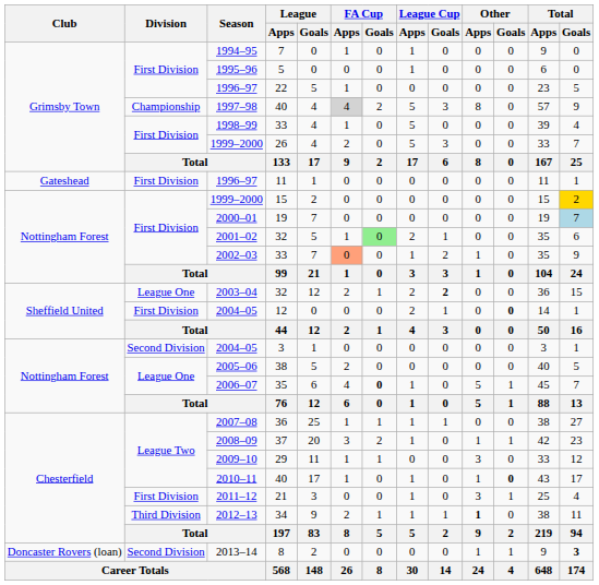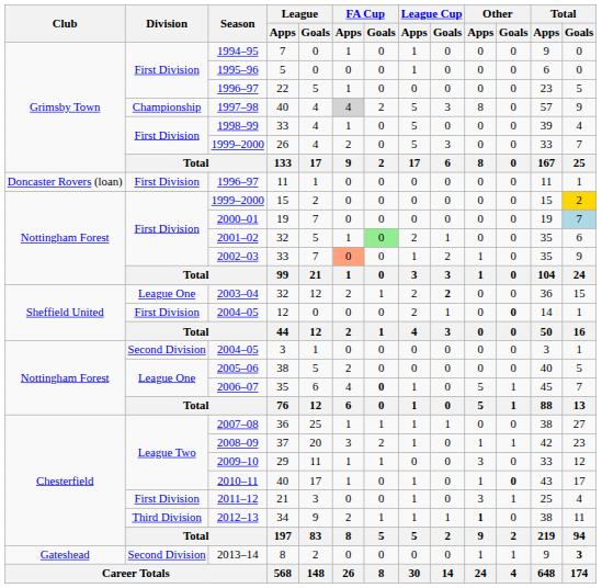 <table class="wikitable" style="text-align: center;">
 <tr>
 <th rowspan="2">Club</th>
 <th rowspan="2">Division</th>
 <th rowspan="2">Season</th>
 <th colspan="2">League</th>
 <th colspan="2"><a href='#'>FA Cup</a></th>
 <th colspan="2"><a href='#'>League Cup</a></th>
 <th colspan="2">Other</th>
 <th colspan="2">Total</th>
 </tr>
 <tr>
 <th>Apps</th>
 <th>Goals</th>
 <th>Apps</th>
 <th>Goals</th>
 <th>Apps</th>
 <th>Goals</th>
 <th>Apps</th>
 <th>Goals</th>
 <th>Apps</th>
 <th>Goals</th>
 </tr>
 <tr>
 <td rowspan="7" valign="center"><a href='#'>Grimsby Town</a></td>
 <td rowspan="3" valign="center"><a href='#'>First Division</a></td>
 <td><a href='#'>1994–95</a></td>
 <td>7</td>
 <td>0</td>
 <td>1</td>
 <td>0</td>
 <td>1</td>
 <td>0</td>
 <td>0</td>
 <td>0</td>
 <td>9</td>
 <td>0</td>
 </tr>
 <tr>
 <td><a href='#'>1995–96</a></td>
 <td>5</td>
 <td>0</td>
 <td>0</td>
 <td>0</td>
 <td>1</td>
 <td>0</td>
 <td>0</td>
 <td>0</td>
 <td>6</td>
 <td>0</td>
 </tr>
 <tr>
 <td><a href='#'>1996–97</a></td>
 <td>22</td>
 <td>5</td>
 <td>1</td>
 <td>0</td>
 <td>0</td>
 <td>0</td>
 <td>0</td>
 <td>0</td>
 <td>23</td>
 <td>5</td>
 </tr>
 <tr>
 <td rowspan="1" valign="center"><a href='#'>Championship</a></td>
 <td><a href='#'>1997–98</a></td>
 <td>40</td>
 <td>4</td>
 <td style="background: lightgrey;">4</td>
 <td>2</td>
 <td>5</td>
 <td>3</td>
 <td>8</td>
 <td>0</td>
 <td>57</td>
 <td>9</td>
 </tr>
 <tr>
 <td rowspan="2" valign="center"><a href='#'>First Division</a></td>
 <td><a href='#'>1998–99</a></td>
 <td>33</td>
 <td>4</td>
 <td>1</td>
 <td>0</td>
 <td>5</td>
 <td>0</td>
 <td>0</td>
 <td>0</td>
 <td>39</td>
 <td>4</td>
 </tr>
 <tr>
 <td><a href='#'>1999–2000</a></td>
 <td>26</td>
 <td>4</td>
 <td>2</td>
 <td>0</td>
 <td>5</td>
 <td>3</td>
 <td>0</td>
 <td>0</td>
 <td>33</td>
 <td>7</td>
 </tr>
 <tr>
 <th colspan="2">Total</th>
 <th>133</th>
 <th>17</th>
 <th>9</th>
 <th>2</th>
 <th>17</th>
 <th>6</th>
 <th>8</th>
 <th>0</th>
 <th>167</th>
 <th>25</th>
 </tr>
 <tr>
-<td rowspan="1" valign="center"><a href='#'>Gateshead</a></td>
+<td rowspan="1" valign="center"><a href='#'>Doncaster Rovers</a> (loan)</td>
 <td rowspan="1" valign="center"><a href='#'>First Division</a></td>
 <td><a href='#'>1996–97</a></td>
 <td>11</td>
 <td>1</td>
 <td>0</td>
 <td>0</td>
 <td>0</td>
 <td>0</td>
 <td>0</td>
 <td>0</td>
 <td>11</td>
 <td>1</td>
 </tr>
 <tr>
 <td rowspan="5" valign="center"><a href='#'>Nottingham Forest</a></td>
 <td rowspan="4" valign="center"><a href='#'>First Division</a></td>
 <td><a href='#'>1999–2000</a></td>
 <td>15</td>
 <td>2</td>
 <td>0</td>
 <td>0</td>
 <td>0</td>
 <td>0</td>
 <td>0</td>
 <td>0</td>
 <td>15</td>
 <td style="background: gold;">2</td>
 </tr>
 <tr>
 <td><a href='#'>2000–01</a></td>
 <td>19</td>
 <td>7</td>
 <td>0</td>
 <td>0</td>
 <td>0</td>
 <td>0</td>
 <td>0</td>
 <td>0</td>
 <td>19</td>
 <td style="background: lightblue;">7</td>
 </tr>
 <tr>
 <td><a href='#'>2001–02</a></td>
 <td>32</td>
 <td>5</td>
 <td>1</td>
 <td style="background: lightgreen;">0</td>
 <td>2</td>
 <td>1</td>
 <td>0</td>
 <td>0</td>
 <td>35</td>
 <td>6</td>
 </tr>
 <tr>
 <td><a href='#'>2002–03</a></td>
 <td>33</td>
 <td>7</td>
 <td style="background: lightsalmon;">0</td>
 <td>0</td>
 <td>1</td>
 <td>2</td>
 <td>1</td>
 <td>0</td>
 <td>35</td>
 <td>9</td>
 </tr>
 <tr>
 <th colspan="2">Total</th>
 <th>99</th>
 <th>21</th>
 <th>1</th>
 <th>0</th>
 <th>3</th>
 <th>3</th>
 <th>1</th>
 <th>0</th>
 <th>104</th>
 <th>24</th>
 </tr>
 <tr>
 <td rowspan="3" valign="center"><a href='#'>Sheffield United</a></td>
 <td rowspan="1" valign="center"><a href='#'>League One</a></td>
 <td><a href='#'>2003–04</a></td>
 <td>32</td>
 <td>12</td>
 <td>2</td>
 <td>1</td>
 <td>2</td>
 <td><strong>2</strong></td>
 <td>0</td>
 <td>0</td>
 <td>36</td>
 <td>15</td>
 </tr>
 <tr>
 <td rowspan="1" valign="center"><a href='#'>First Division</a></td>
 <td><a href='#'>2004–05</a></td>
 <td>12</td>
 <td>0</td>
 <td>0</td>
 <td>0</td>
 <td>2</td>
 <td>1</td>
 <td>0</td>
 <td><strong>0</strong></td>
 <td>14</td>
 <td>1</td>
 </tr>
 <tr>
 <th colspan="2">Total</th>
 <th>44</th>
 <th>12</th>
 <th>2</th>
 <th>1</th>
 <th>4</th>
 <th>3</th>
 <th>0</th>
 <th>0</th>
 <th>50</th>
 <th>16</th>
 </tr>
 <tr>
 <td rowspan="4" valign="center"><a href='#'>Nottingham Forest</a></td>
 <td rowspan="1" valign="center"><a href='#'>Second Division</a></td>
 <td><a href='#'>2004–05</a></td>
 <td>3</td>
 <td>1</td>
 <td>0</td>
 <td>0</td>
 <td>0</td>
 <td>0</td>
 <td>0</td>
 <td>0</td>
 <td>3</td>
 <td>1</td>
 </tr>
 <tr>
 <td rowspan="2" valign="center"><a href='#'>League One</a></td>
 <td><a href='#'>2005–06</a></td>
 <td>38</td>
 <td>5</td>
 <td>2</td>
 <td>0</td>
 <td>0</td>
 <td>0</td>
 <td>0</td>
 <td>0</td>
 <td>40</td>
 <td>5</td>
 </tr>
 <tr>
 <td><a href='#'>2006–07</a></td>
 <td>35</td>
 <td>6</td>
 <td>4</td>
 <td><strong>0</strong></td>
 <td>1</td>
 <td>0</td>
 <td>5</td>
 <td>1</td>
 <td>45</td>
 <td>7</td>
 </tr>
 <tr>
 <th colspan="2">Total</th>
 <th>76</th>
 <th>12</th>
 <th>6</th>
 <th>0</th>
 <th>1</th>
 <th>0</th>
 <th>5</th>
 <th>1</th>
 <th>88</th>
 <th>13</th>
 </tr>
 <tr>
 <td rowspan="7" valign="center"><a href='#'>Chesterfield</a></td>
 <td rowspan="4" valign="center"><a href='#'>League Two</a></td>
 <td><a href='#'>2007–08</a></td>
 <td>36</td>
 <td>25</td>
 <td>1</td>
 <td>1</td>
 <td>1</td>
 <td>1</td>
 <td>0</td>
 <td>0</td>
 <td>38</td>
 <td>27</td>
 </tr>
 <tr>
 <td><a href='#'>2008–09</a></td>
 <td>37</td>
 <td>20</td>
 <td>3</td>
 <td>2</td>
 <td>1</td>
 <td>0</td>
 <td>1</td>
 <td>1</td>
 <td>42</td>
 <td>23</td>
 </tr>
 <tr>
 <td><a href='#'>2009–10</a></td>
 <td>29</td>
 <td>11</td>
 <td>1</td>
 <td>1</td>
 <td>0</td>
 <td>0</td>
 <td>3</td>
 <td>0</td>
 <td>33</td>
 <td>12</td>
 </tr>
 <tr>
 <td><a href='#'>2010–11</a></td>
 <td>40</td>
 <td>17</td>
 <td>1</td>
 <td>0</td>
 <td>1</td>
 <td>0</td>
 <td>1</td>
 <td><strong>0</strong></td>
 <td>43</td>
 <td>17</td>
 </tr>
 <tr>
 <td rowspan="1" valign="center"><a href='#'>First Division</a></td>
 <td><a href='#'>2011–12</a></td>
 <td>21</td>
 <td>3</td>
 <td>0</td>
 <td>0</td>
 <td>1</td>
 <td>0</td>
 <td>3</td>
 <td>1</td>
 <td>25</td>
 <td>4</td>
 </tr>
 <tr>
 <td rowspan="1" valign="center"><a href='#'>Third Division</a></td>
 <td><a href='#'>2012–13</a></td>
 <td>34</td>
 <td>9</td>
 <td>2</td>
 <td>1</td>
 <td>1</td>
 <td>1</td>
 <td><strong>1</strong></td>
 <td>0</td>
 <td>38</td>
 <td>11</td>
 </tr>
 <tr>
 <th colspan="2">Total</th>
 <th>197</th>
 <th>83</th>
 <th>8</th>
 <th>5</th>
 <th>5</th>
 <th>2</th>
 <th>9</th>
 <th>2</th>
 <th>219</th>
 <th>94</th>
 </tr>
 <tr>
-<td rowspan="1" valign="center"><a href='#'>Doncaster Rovers</a> (loan)</td>
+<td rowspan="1" valign="center"><a href='#'>Gateshead</a></td>
 <td rowspan="1" valign="center"><a href='#'>Second Division</a></td>
 <td>2013–14</td>
 <td>8</td>
 <td>2</td>
 <td>0</td>
 <td>0</td>
 <td>0</td>
 <td>0</td>
 <td>1</td>
 <td>1</td>
 <td>9</td>
 <td><strong>3</strong></td>
 </tr>
 <tr>
 <th colspan="3">Career Totals</th>
 <th>568</th>
 <th>148</th>
 <th>26</th>
 <th>8</th>
 <th>30</th>
 <th>14</th>
 <th>24</th>
 <th>4</th>
 <th>648</th>
 <th>174</th>
 </tr>
 </table>
